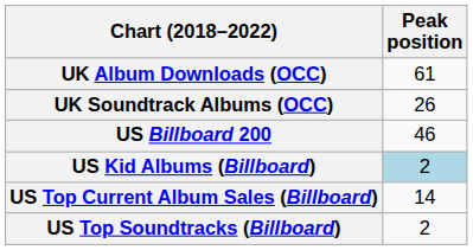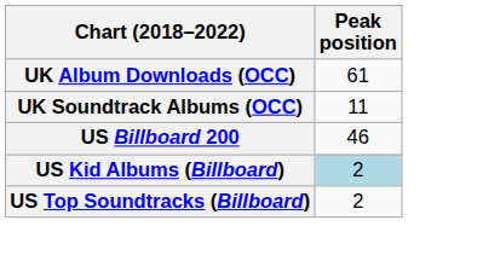 <table class="wikitable sortable plainrowheaders" style="text-align:center">
 <tr>
 <th scope="col">Chart (2018–2022)</th>
 <th scope="col">Peak<br>position</th>
 </tr>
 <tr>
 <th scope="row">UK <a href='#'>Album Downloads</a> (<a href='#'>OCC</a>)</th>
 <td>61</td>
 </tr>
 <tr>
 <th scope="row">UK Soundtrack Albums (<a href='#'>OCC</a>)</th>
-<td>26</td>
+<td>11</td>
 </tr>
 <tr>
 <th scope="row">US <a href='#'><em>Billboard</em> 200</a></th>
 <td>46</td>
 </tr>
 <tr>
 <th scope="row">US <a href='#'>Kid Albums</a> (<em><a href='#'>Billboard</a></em>)</th>
 <td style="background: lightblue;">2</td>
 </tr>
 <tr>
-<th scope="row">US <a href='#'>Top Current Album Sales</a> (<em><a href='#'>Billboard</a></em>)</th>
-<td>14</td>
-</tr>
-<tr>
 <th scope="row">US <a href='#'>Top Soundtracks</a> (<em><a href='#'>Billboard</a></em>)</th>
 <td>2</td>
 </tr>
 </table>
